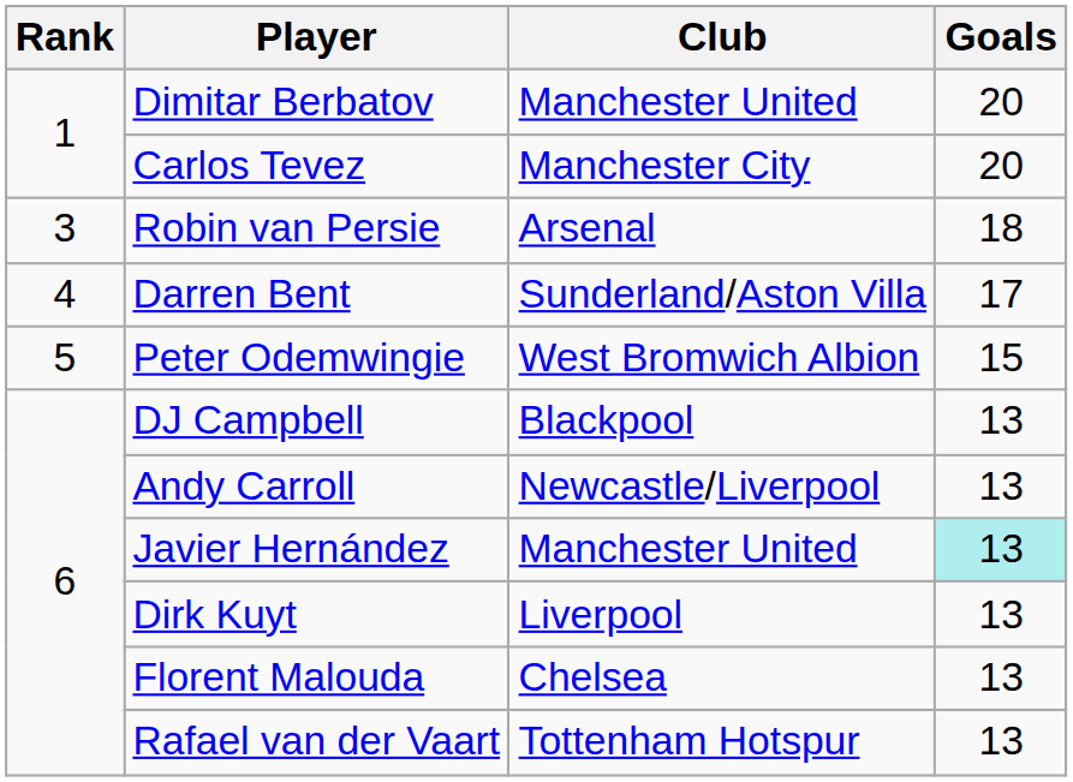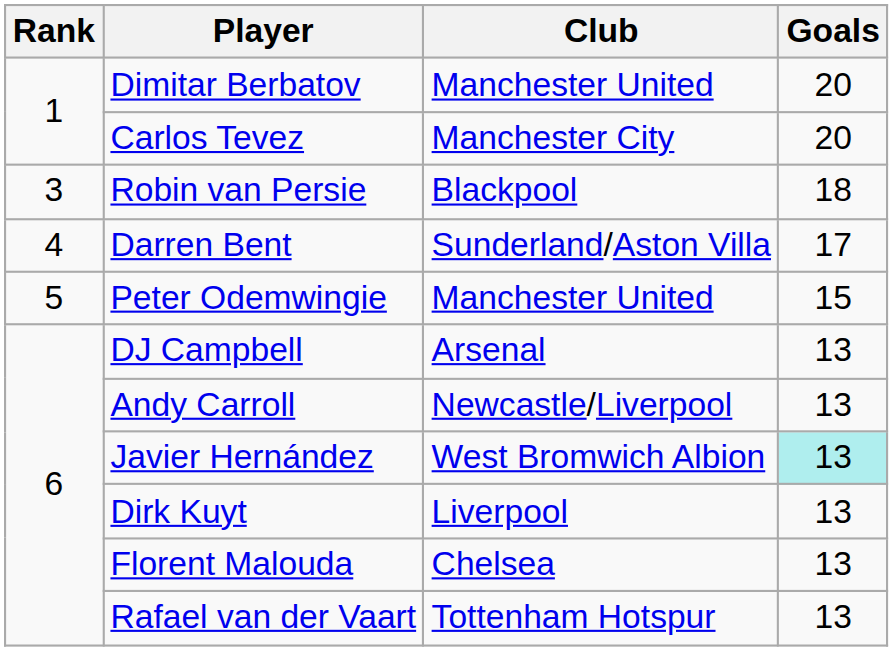 <table class="wikitable" style="text-align:center">
 <tr>
 <th>Rank</th>
 <th>Player</th>
 <th>Club</th>
 <th>Goals<br></th>
 </tr>
 <tr>
 <td rowspan="2">1</td>
 <td align="left"> <a href='#'>Dimitar Berbatov</a></td>
 <td align="left"><a href='#'>Manchester United</a></td>
 <td>20</td>
 </tr>
 <tr>
 <td align="left"> <a href='#'>Carlos Tevez</a></td>
 <td align="left"><a href='#'>Manchester City</a></td>
 <td>20</td>
 </tr>
 <tr>
 <td rowspan="1">3</td>
 <td align="left"> <a href='#'>Robin van Persie</a></td>
-<td align="left"><a href='#'>Arsenal</a></td>
+<td align="left"><a href='#'>Blackpool</a></td>
 <td>18</td>
 </tr>
 <tr>
 <td rowspan="1">4</td>
 <td align="left"> <a href='#'>Darren Bent</a></td>
 <td align="left"><a href='#'>Sunderland</a>/<a href='#'>Aston Villa</a></td>
 <td>17</td>
 </tr>
 <tr>
 <td rowspan="1">5</td>
 <td align="left"> <a href='#'>Peter Odemwingie</a></td>
-<td align="left"><a href='#'>West Bromwich Albion</a></td>
+<td align="left"><a href='#'>Manchester United</a></td>
 <td>15</td>
 </tr>
 <tr>
 <td rowspan="6">6</td>
 <td align="left"> <a href='#'>DJ Campbell</a></td>
-<td align="left"><a href='#'>Blackpool</a></td>
+<td align="left"><a href='#'>Arsenal</a></td>
 <td>13</td>
 </tr>
 <tr>
 <td align="left"> <a href='#'>Andy Carroll</a></td>
 <td align="left"><a href='#'>Newcastle</a>/<a href='#'>Liverpool</a></td>
 <td>13</td>
 </tr>
 <tr>
 <td align="left"> <a href='#'>Javier Hernández</a></td>
-<td align="left"><a href='#'>Manchester United</a></td>
+<td align="left"><a href='#'>West Bromwich Albion</a></td>
 <td style="background: paleturquoise;">13</td>
 </tr>
 <tr>
 <td align="left"> <a href='#'>Dirk Kuyt</a></td>
 <td align="left"><a href='#'>Liverpool</a></td>
 <td>13</td>
 </tr>
 <tr>
 <td align="left"> <a href='#'>Florent Malouda</a></td>
 <td align="left"><a href='#'>Chelsea</a></td>
 <td>13</td>
 </tr>
 <tr>
 <td align="left"> <a href='#'>Rafael van der Vaart</a></td>
 <td align="left"><a href='#'>Tottenham Hotspur</a></td>
 <td>13</td>
 </tr>
 </table>
